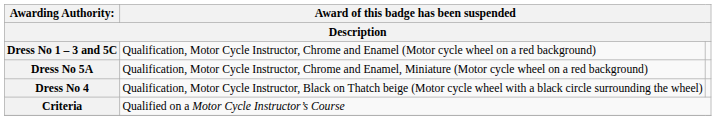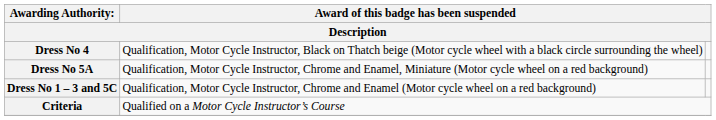 <table class=wikitable style="text-align: left;">
 <tr>
 <th><strong>Awarding Authority</strong>:</th>
 <th colspan="2">Award of this badge has been suspended</th>
 </tr>
 <tr>
 <th colspan="3">Description</th>
 </tr>
 <tr>
-<th>Dress No 1 – 3 and 5C</th>
-<td>Qualification, Motor Cycle Instructor, Chrome and Enamel (Motor cycle wheel on a red background)</td>
+<th>Dress No 4</th>
+<td>Qualification, Motor Cycle Instructor, Black on Thatch beige (Motor cycle wheel with a black circle surrounding the wheel)</td>
 <td></td>
 </tr>
 <tr>
 <th>Dress No 5A</th>
 <td>Qualification, Motor Cycle Instructor, Chrome and Enamel, Miniature (Motor cycle wheel on a red background)</td>
 <td></td>
 </tr>
 <tr>
-<th>Dress No 4</th>
-<td>Qualification, Motor Cycle Instructor, Black on Thatch beige (Motor cycle wheel with a black circle surrounding the wheel)</td>
+<th>Dress No 1 – 3 and 5C</th>
+<td>Qualification, Motor Cycle Instructor, Chrome and Enamel (Motor cycle wheel on a red background)</td>
 <td></td>
 </tr>
 <tr>
 <th>Criteria</th>
 <td colspan="2">Qualified on a <em>Motor Cycle Instructor’s Course</em></td>
 </tr>
 <tr>
 </tr>
 </table>
